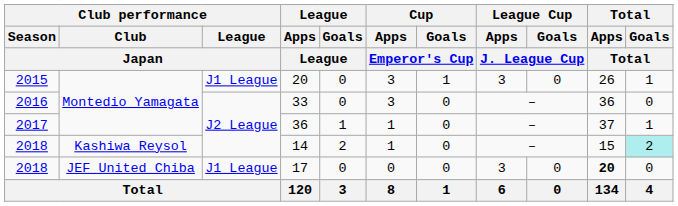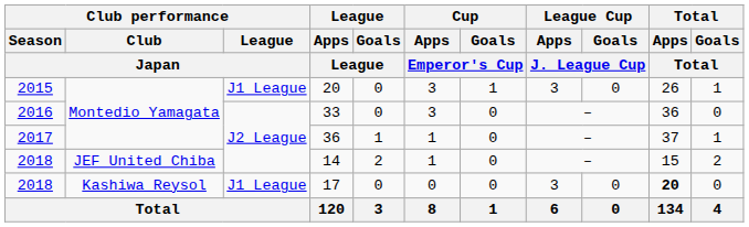 <table class="wikitable" style="text-align:center;">
 <tr>
 <th colspan=3>Club performance</th>
 <th colspan=2>League</th>
 <th colspan=2>Cup</th>
 <th colspan=2>League Cup</th>
 <th colspan=2>Total</th>
 </tr>
 <tr>
 <th>Season</th>
 <th>Club</th>
 <th>League</th>
 <th>Apps</th>
 <th>Goals</th>
 <th>Apps</th>
 <th>Goals</th>
 <th>Apps</th>
 <th>Goals</th>
 <th>Apps</th>
 <th>Goals</th>
 </tr>
 <tr>
 <th colspan=3>Japan</th>
 <th colspan=2>League</th>
 <th colspan=2><a href='#'>Emperor's Cup</a></th>
 <th colspan=2><a href='#'>J. League Cup</a></th>
 <th colspan=6>Total</th>
 </tr>
 <tr>
 <td><a href='#'>2015</a></td>
 <td rowspan="3"><a href='#'>Montedio Yamagata</a></td>
 <td><a href='#'>J1 League</a></td>
 <td>20</td>
 <td>0</td>
 <td>3</td>
 <td>1</td>
 <td>3</td>
 <td>0</td>
 <td>26</td>
 <td>1</td>
 </tr>
 <tr>
 <td><a href='#'>2016</a></td>
 <td rowspan="3"><a href='#'>J2 League</a></td>
 <td>33</td>
 <td>0</td>
 <td>3</td>
 <td>0</td>
 <td colspan="2">–</td>
 <td>36</td>
 <td>0</td>
 </tr>
 <tr>
 <td><a href='#'>2017</a></td>
 <td>36</td>
 <td>1</td>
 <td>1</td>
 <td>0</td>
 <td colspan="2">–</td>
 <td>37</td>
 <td>1</td>
 </tr>
 <tr>
 <td><a href='#'>2018</a></td>
-<td rowspan=1><a href='#'>Kashiwa Reysol</a></td>
+<td><a href='#'>JEF United Chiba</a></td>
 <td>14</td>
 <td>2</td>
 <td>1</td>
 <td>0</td>
 <td colspan="2">–</td>
 <td>15</td>
-<td style="background: paleturquoise;">2</td>
+<td>2</td>
 </tr>
 <tr>
 <td><a href='#'>2018</a></td>
-<td><a href='#'>JEF United Chiba</a></td>
+<td rowspan=1><a href='#'>Kashiwa Reysol</a></td>
 <td><a href='#'>J1 League</a></td>
 <td>17</td>
 <td>0</td>
 <td>0</td>
 <td>0</td>
 <td>3</td>
 <td>0</td>
 <td><strong>20</strong></td>
 <td>0</td>
 </tr>
 <tr>
 <th colspan=3>Total</th>
 <th>120</th>
 <th>3</th>
 <th>8</th>
 <th>1</th>
 <th>6</th>
 <th>0</th>
 <th>134</th>
 <th>4</th>
 </tr>
 </table>
